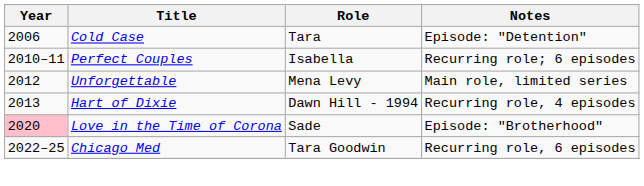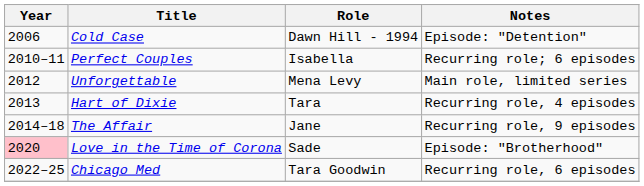 <table class="wikitable sortable">
 <tr>
 <th>Year</th>
 <th>Title</th>
 <th>Role</th>
 <th class="unsortable">Notes</th>
 </tr>
 <tr>
 <td>2006</td>
 <td><em><a href='#'>Cold Case</a></em></td>
-<td>Tara</td>
+<td>Dawn Hill - 1994</td>
 <td>Episode: "Detention"</td>
 </tr>
 <tr>
 <td>2010–11</td>
 <td><em><a href='#'>Perfect Couples</a></em></td>
 <td>Isabella</td>
 <td>Recurring role; 6 episodes</td>
 </tr>
 <tr>
 <td>2012</td>
 <td><em><a href='#'>Unforgettable</a></em></td>
 <td>Mena Levy</td>
 <td>Main role, limited series</td>
 </tr>
 <tr>
 <td>2013</td>
 <td><em><a href='#'>Hart of Dixie</a></em></td>
-<td>Dawn Hill - 1994</td>
+<td>Tara</td>
 <td>Recurring role, 4 episodes</td>
+</tr>
+<tr>
+<td>2014–18</td>
+<td><em><a href='#'>The Affair</a></em></td>
+<td>Jane</td>
+<td>Recurring role, 9 episodes</td>
 </tr>
 <tr>
 <td style="background: pink;">2020</td>
 <td><em><a href='#'>Love in the Time of Corona</a></em></td>
 <td>Sade</td>
 <td>Episode: "Brotherhood"</td>
 </tr>
 <tr>
 <td>2022–25</td>
 <td><em><a href='#'>Chicago Med</a></em></td>
 <td>Tara Goodwin</td>
 <td>Recurring role, 6 episodes</td>
 </tr>
 <tr>
 </tr>
 </table>
